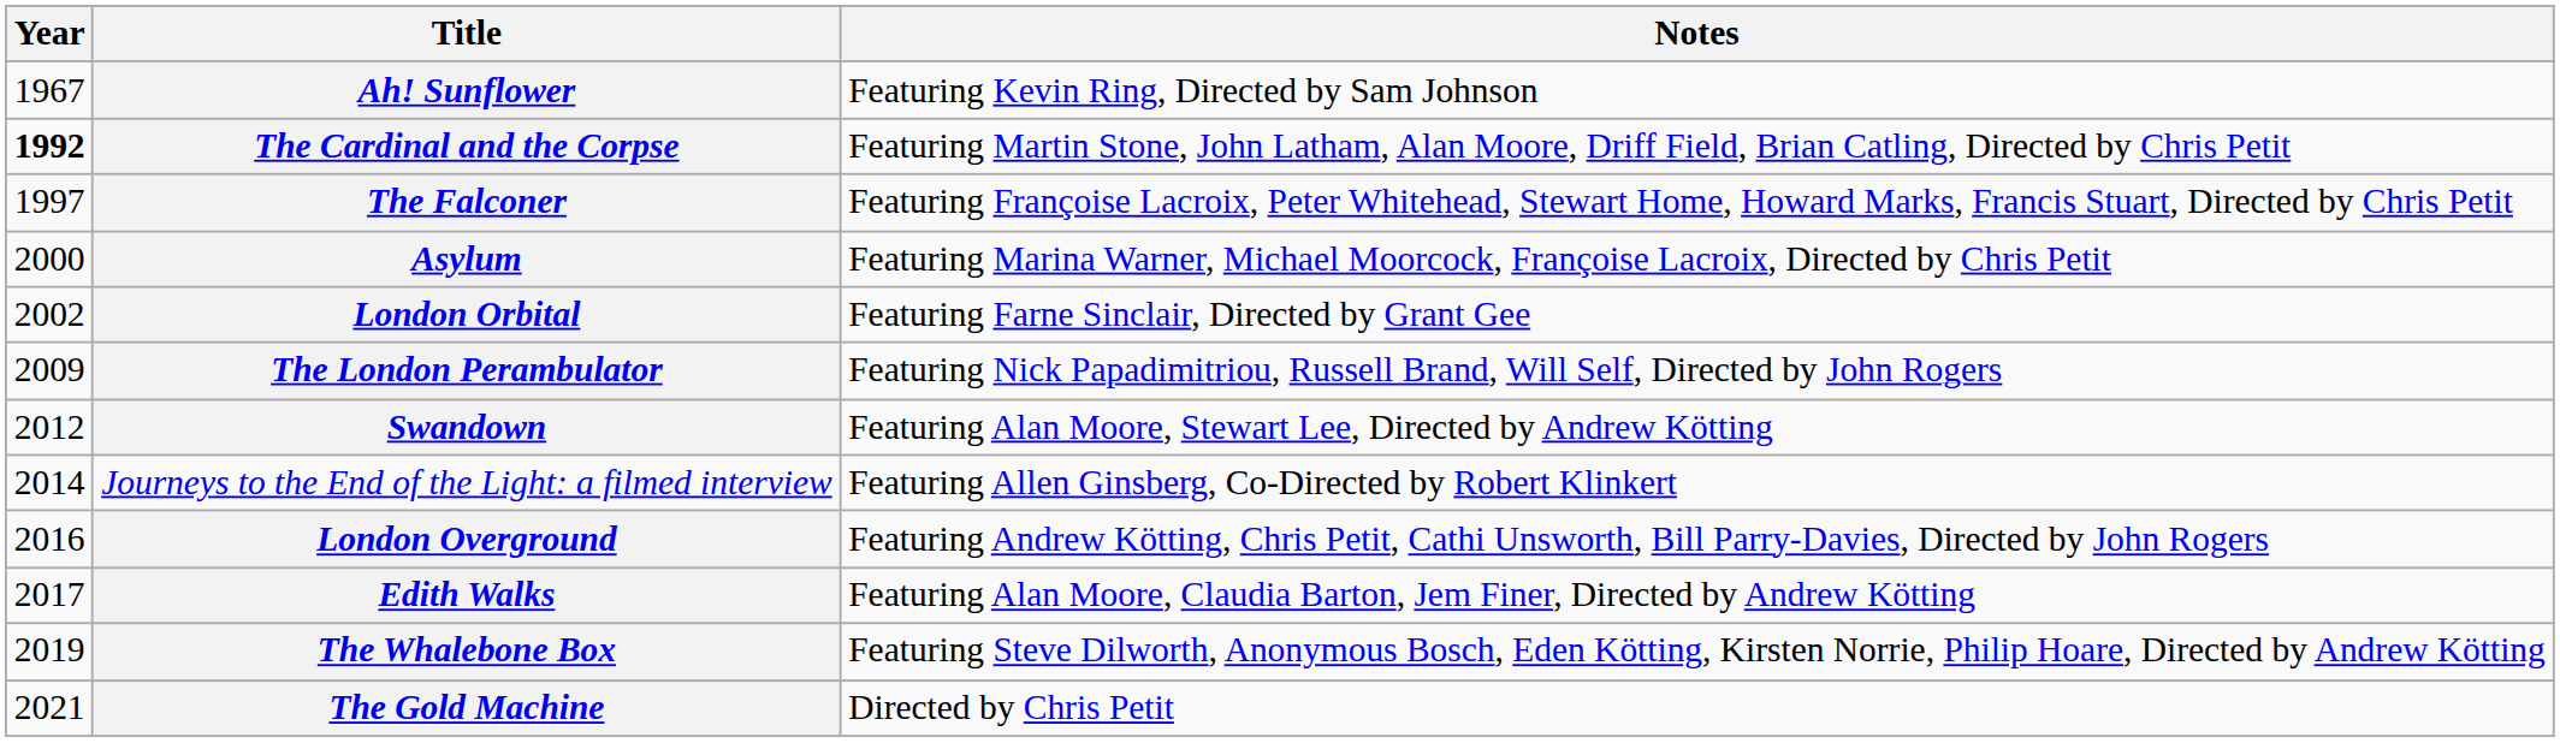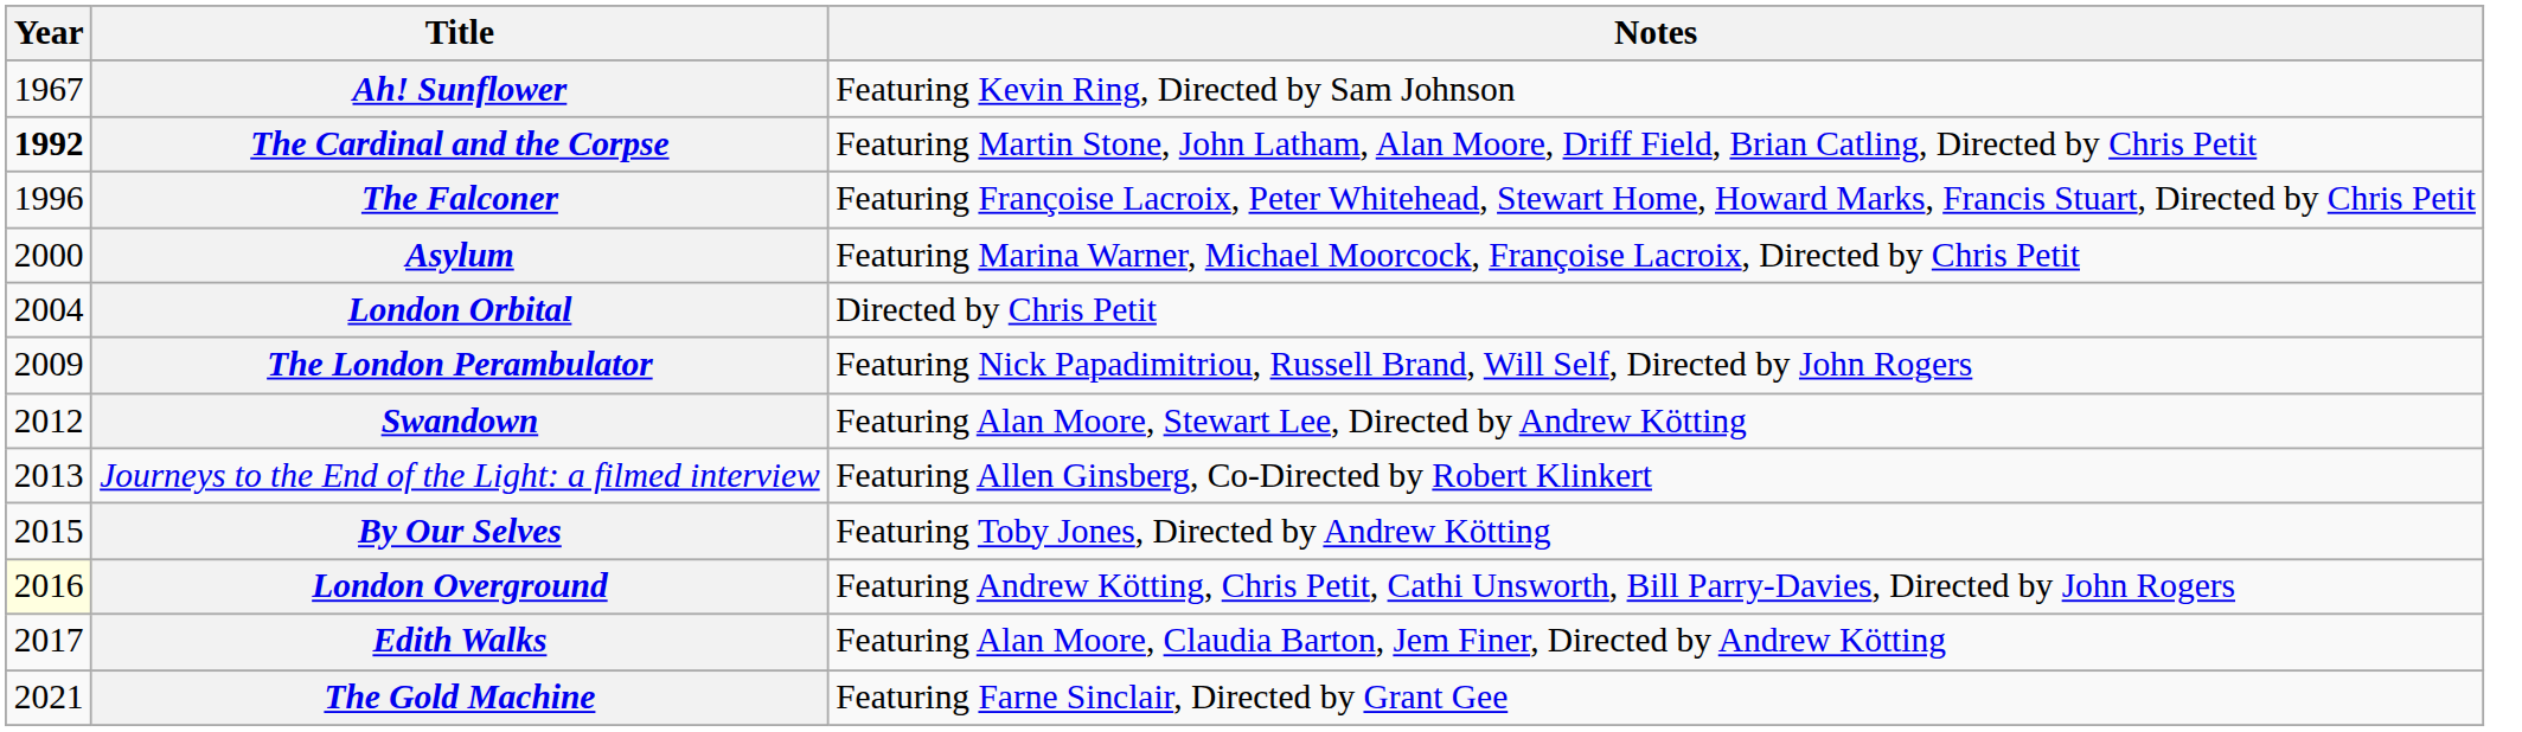 <table class="wikitable plainrowheaders sortable">
 <tr>
 <th scope="col">Year</th>
 <th scope="col">Title</th>
 <th class="unsortable">Notes</th>
 </tr>
 <tr>
 <td>1967</td>
 <th scope="row"><em><a href='#'>Ah! Sunflower</a></em></th>
 <td>Featuring <a href='#'>Kevin Ring</a>, Directed by Sam Johnson</td>
 </tr>
 <tr>
 <td><strong>1992</strong></td>
 <th scope="row"><em><a href='#'>The Cardinal and the Corpse</a></em></th>
 <td>Featuring <a href='#'>Martin Stone</a>, <a href='#'>John Latham</a>, <a href='#'>Alan Moore</a>, <a href='#'>Driff Field</a>, <a href='#'>Brian Catling</a>, Directed by <a href='#'>Chris Petit</a></td>
 </tr>
 <tr>
-<td>1997</td>
+<td>1996</td>
 <th scope="row"><em><a href='#'>The Falconer</a></em></th>
 <td>Featuring <a href='#'>Françoise Lacroix</a>, <a href='#'>Peter Whitehead</a>, <a href='#'>Stewart Home</a>, <a href='#'>Howard Marks</a>, <a href='#'>Francis Stuart</a>, Directed by <a href='#'>Chris Petit</a></td>
 </tr>
 <tr>
 <td>2000</td>
 <th scope="row"><em><a href='#'>Asylum</a></em></th>
 <td>Featuring <a href='#'>Marina Warner</a>, <a href='#'>Michael Moorcock</a>, <a href='#'>Françoise Lacroix</a>, Directed by <a href='#'>Chris Petit</a></td>
 </tr>
 <tr>
-<td>2002</td>
+<td>2004</td>
 <th scope="row"><em><a href='#'>London Orbital</a></em></th>
-<td>Featuring <a href='#'>Farne Sinclair</a>, Directed by <a href='#'>Grant Gee</a></td>
+<td>Directed by <a href='#'>Chris Petit</a></td>
 </tr>
 <tr>
 <td>2009</td>
 <th scope="row"><em><a href='#'>The London Perambulator</a></em></th>
 <td>Featuring <a href='#'>Nick Papadimitriou</a>, <a href='#'>Russell Brand</a>, <a href='#'>Will Self</a>, Directed by <a href='#'>John Rogers</a></td>
 </tr>
 <tr>
 <td>2012</td>
 <th scope="row"><em><a href='#'>Swandown</a></em></th>
 <td>Featuring <a href='#'>Alan Moore</a>, <a href='#'>Stewart Lee</a>, Directed by <a href='#'>Andrew Kötting</a></td>
 </tr>
 <tr>
-<td>2014</td>
+<td>2013</td>
 <td scope="row"><em><a href='#'>Journeys to the End of the Light: a filmed interview</a></em></td>
 <td>Featuring <a href='#'>Allen Ginsberg</a>, Co-Directed by <a href='#'>Robert Klinkert</a></td>
 </tr>
 <tr>
-<td>2016</td>
+<td>2015</td>
+<th scope="row"><em><a href='#'>By Our Selves</a></em></th>
+<td>Featuring <a href='#'>Toby Jones</a>, Directed by <a href='#'>Andrew Kötting</a></td>
+</tr>
+<tr>
+<td style="background: lightyellow;">2016</td>
 <th scope="row"><em><a href='#'>London Overground</a></em></th>
 <td>Featuring <a href='#'>Andrew Kötting</a>, <a href='#'>Chris Petit</a>, <a href='#'>Cathi Unsworth</a>, <a href='#'>Bill Parry-Davies</a>, Directed by <a href='#'>John Rogers</a></td>
 </tr>
 <tr>
 <td>2017</td>
 <th scope="row"><em><a href='#'>Edith Walks</a></em></th>
 <td>Featuring <a href='#'>Alan Moore</a>, <a href='#'>Claudia Barton</a>, <a href='#'>Jem Finer</a>, Directed by <a href='#'>Andrew Kötting</a></td>
 </tr>
 <tr>
-<td>2019</td>
-<th scope="row"><em><a href='#'>The Whalebone Box</a></em></th>
-<td>Featuring <a href='#'>Steve Dilworth</a>, <a href='#'>Anonymous Bosch</a>, <a href='#'>Eden Kötting</a>, Kirsten Norrie, <a href='#'>Philip Hoare</a>, Directed by <a href='#'>Andrew Kötting</a></td>
-</tr>
-<tr>
 <td>2021</td>
 <th scope="row"><em><a href='#'>The Gold Machine</a></em></th>
-<td>Directed by <a href='#'>Chris Petit</a></td>
+<td>Featuring <a href='#'>Farne Sinclair</a>, Directed by <a href='#'>Grant Gee</a></td>
 </tr>
 </table>
